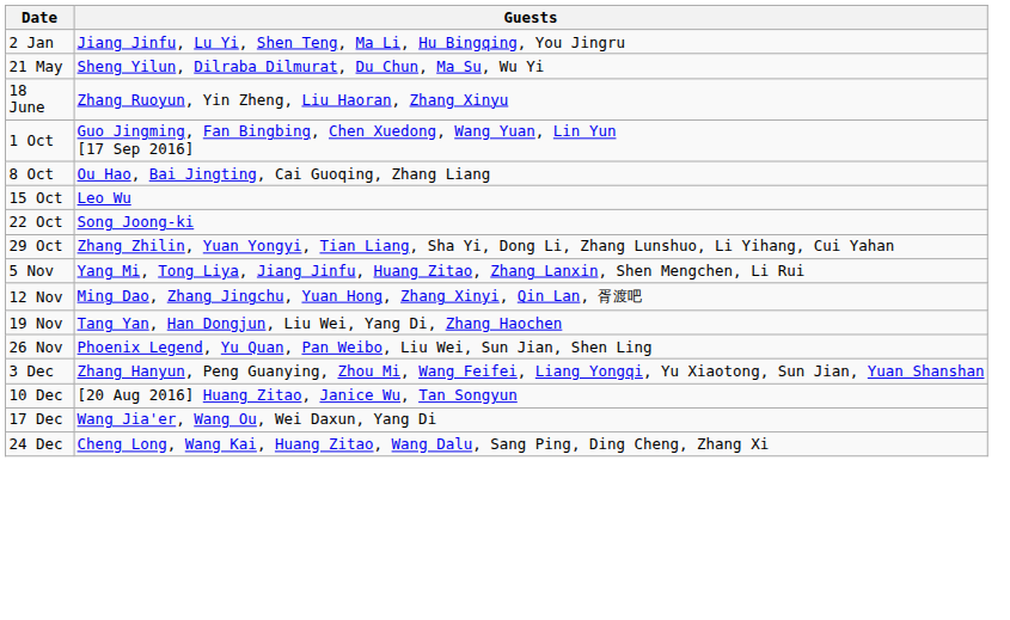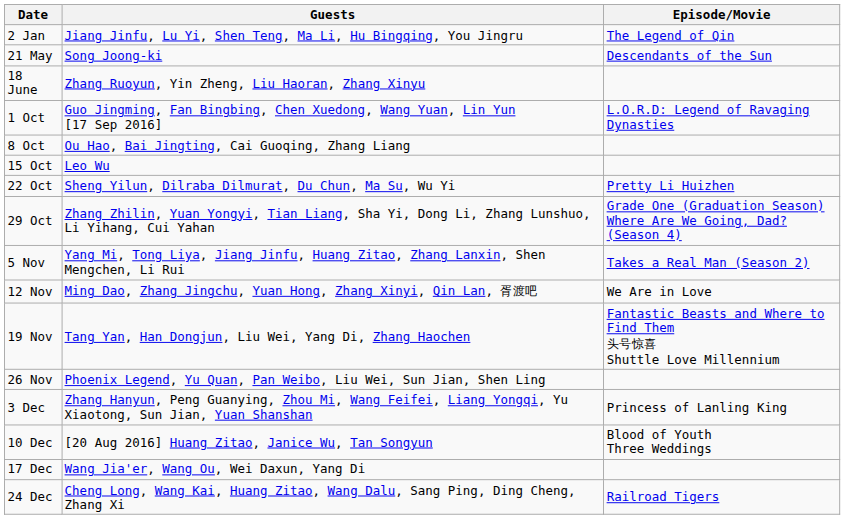 <table class="wikitable">
 <tr>
 <th style="width: 40pt;">Date</th>
 <th>Guests</th>
+<th>Episode/Movie</th>
 </tr>
 <tr>
 <td>2 Jan</td>
 <td><a href='#'>Jiang Jinfu</a>, <a href='#'>Lu Yi</a>, <a href='#'>Shen Teng</a>, <a href='#'>Ma Li</a>, <a href='#'>Hu Bingqing</a>, You Jingru</td>
+<td><a href='#'>The Legend of Qin</a></td>
 </tr>
 <tr>
 <td>21 May</td>
-<td><a href='#'>Sheng Yilun</a>, <a href='#'>Dilraba Dilmurat</a>, <a href='#'>Du Chun</a>, <a href='#'>Ma Su</a>, Wu Yi</td>
+<td><a href='#'>Song Joong-ki</a></td>
+<td><a href='#'>Descendants of the Sun</a></td>
 </tr>
 <tr>
 <td>18 June</td>
 <td><a href='#'>Zhang Ruoyun</a>, Yin Zheng, <a href='#'>Liu Haoran</a>, <a href='#'>Zhang Xinyu</a></td>
+<td></td>
 </tr>
 <tr>
 <td>1 Oct</td>
 <td><a href='#'>Guo Jingming</a>, <a href='#'>Fan Bingbing</a>, <a href='#'>Chen Xuedong</a>, <a href='#'>Wang Yuan</a>, <a href='#'>Lin Yun</a><br>[17 Sep 2016]</td>
+<td><a href='#'>L.O.R.D: Legend of Ravaging Dynasties</a></td>
 </tr>
 <tr>
 <td>8 Oct</td>
 <td><a href='#'>Ou Hao</a>, <a href='#'>Bai Jingting</a>, Cai Guoqing, Zhang Liang</td>
+<td></td>
 </tr>
 <tr>
 <td>15 Oct</td>
 <td><a href='#'>Leo Wu</a></td>
+<td></td>
 </tr>
 <tr>
 <td>22 Oct</td>
-<td><a href='#'>Song Joong-ki</a></td>
+<td><a href='#'>Sheng Yilun</a>, <a href='#'>Dilraba Dilmurat</a>, <a href='#'>Du Chun</a>, <a href='#'>Ma Su</a>, Wu Yi</td>
+<td><a href='#'>Pretty Li Huizhen</a></td>
 </tr>
 <tr>
 <td>29 Oct</td>
 <td><a href='#'>Zhang Zhilin</a>, <a href='#'>Yuan Yongyi</a>, <a href='#'>Tian Liang</a>, Sha Yi, Dong Li, Zhang Lunshuo, Li Yihang, Cui Yahan</td>
+<td><a href='#'>Grade One (Graduation Season)</a><br><a href='#'>Where Are We Going, Dad? (Season 4)</a></td>
 </tr>
 <tr>
 <td>5 Nov</td>
 <td><a href='#'>Yang Mi</a>, <a href='#'>Tong Liya</a>, <a href='#'>Jiang Jinfu</a>, <a href='#'>Huang Zitao</a>, <a href='#'>Zhang Lanxin</a>, Shen Mengchen, Li Rui</td>
+<td><a href='#'>Takes a Real Man (Season 2)</a></td>
 </tr>
 <tr>
 <td>12 Nov</td>
 <td><a href='#'>Ming Dao</a>, <a href='#'>Zhang Jingchu</a>, <a href='#'>Yuan Hong</a>, <a href='#'>Zhang Xinyi</a>, <a href='#'>Qin Lan</a>, 胥渡吧</td>
+<td>We Are in Love</td>
 </tr>
 <tr>
 <td>19 Nov</td>
 <td><a href='#'>Tang Yan</a>, <a href='#'>Han Dongjun</a>, Liu Wei, Yang Di, <a href='#'>Zhang Haochen</a></td>
+<td><a href='#'>Fantastic Beasts and Where to Find Them</a><br>头号惊喜<br>Shuttle Love Millennium</td>
 </tr>
 <tr>
 <td>26 Nov</td>
 <td><a href='#'>Phoenix Legend</a>, <a href='#'>Yu Quan</a>, <a href='#'>Pan Weibo</a>, Liu Wei, Sun Jian, Shen Ling</td>
+<td></td>
 </tr>
 <tr>
 <td>3 Dec</td>
 <td><a href='#'>Zhang Hanyun</a>, Peng Guanying, <a href='#'>Zhou Mi</a>, <a href='#'>Wang Feifei</a>, <a href='#'>Liang Yongqi</a>, Yu Xiaotong, Sun Jian, <a href='#'>Yuan Shanshan</a></td>
+<td>Princess of Lanling King</td>
 </tr>
 <tr>
 <td>10 Dec</td>
 <td>[20 Aug 2016] <a href='#'>Huang Zitao</a>, <a href='#'>Janice Wu</a>, <a href='#'>Tan Songyun</a></td>
+<td>Blood of Youth<br>Three Weddings</td>
 </tr>
 <tr>
 <td>17 Dec</td>
 <td><a href='#'>Wang Jia'er</a>, <a href='#'>Wang Ou</a>, Wei Daxun, Yang Di</td>
+<td></td>
 </tr>
 <tr>
 <td>24 Dec</td>
 <td><a href='#'>Cheng Long</a>, <a href='#'>Wang Kai</a>, <a href='#'>Huang Zitao</a>, <a href='#'>Wang Dalu</a>, Sang Ping, Ding Cheng, Zhang Xi</td>
+<td><a href='#'>Railroad Tigers</a></td>
 </tr>
 </table>
